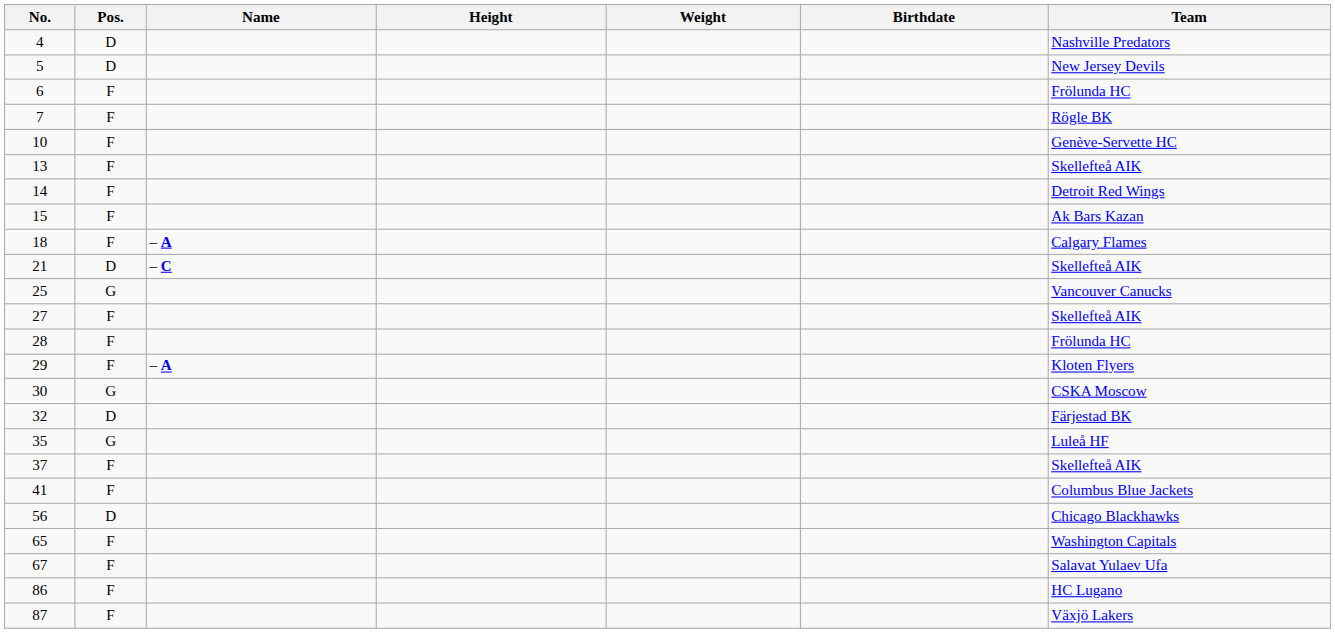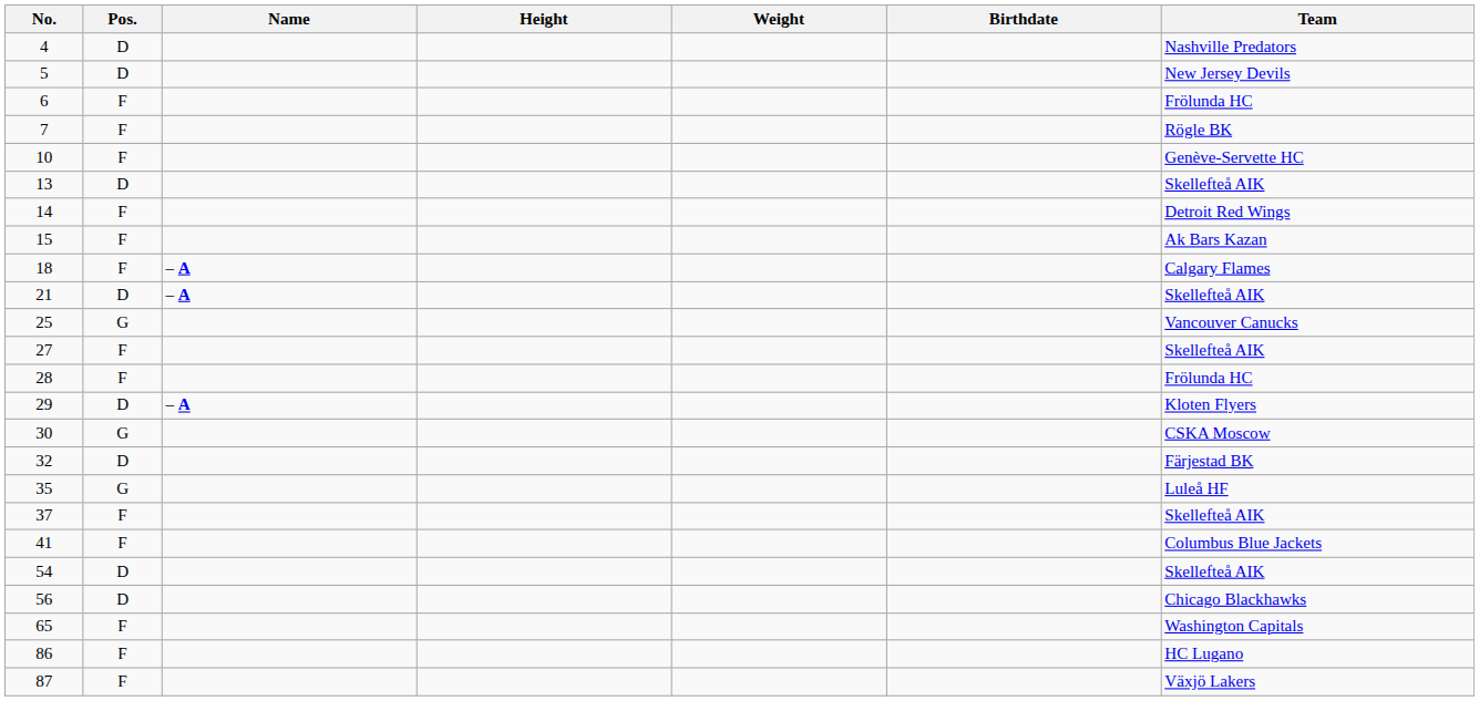 <table width="100%" class="wikitable sortable" style="font-size: 90%; text-align: center;">
 <tr>
 <th style="width:  4%;">No.</th>
 <th style="width:  4%;">Pos.</th>
 <th style="width: 13%;">Name</th>
 <th style="width: 13%;">Height</th>
 <th style="width: 11%;">Weight</th>
 <th style="width: 14%;">Birthdate</th>
 <th style="width: 16%;">Team</th>
 </tr>
 <tr>
 <td>4</td>
 <td>D</td>
 <td align=left></td>
 <td></td>
 <td></td>
 <td></td>
 <td style="text-align:left;"> <a href='#'>Nashville Predators</a></td>
 </tr>
 <tr>
 <td>5</td>
 <td>D</td>
 <td align=left></td>
 <td></td>
 <td></td>
 <td></td>
 <td style="text-align:left;"> <a href='#'>New Jersey Devils</a></td>
 </tr>
 <tr>
 <td>6</td>
 <td>F</td>
 <td align=left></td>
 <td></td>
 <td></td>
 <td></td>
 <td style="text-align:left;"> <a href='#'>Frölunda HC</a></td>
 </tr>
 <tr>
 <td>7</td>
 <td>F</td>
 <td align=left></td>
 <td></td>
 <td></td>
 <td></td>
 <td style="text-align:left;"> <a href='#'>Rögle BK</a></td>
 </tr>
 <tr>
 <td>10</td>
 <td>F</td>
 <td align=left></td>
 <td></td>
 <td></td>
 <td></td>
 <td style="text-align:left;"> <a href='#'>Genève-Servette HC</a></td>
 </tr>
 <tr>
 <td>13</td>
-<td>F</td>
+<td>D</td>
 <td align=left></td>
 <td></td>
 <td></td>
 <td></td>
 <td style="text-align:left;"> <a href='#'>Skellefteå AIK</a></td>
 </tr>
 <tr>
 <td>14</td>
 <td>F</td>
 <td align=left></td>
 <td></td>
 <td></td>
 <td></td>
 <td style="text-align:left;"> <a href='#'>Detroit Red Wings</a></td>
 </tr>
 <tr>
 <td>15</td>
 <td>F</td>
 <td align=left></td>
 <td></td>
 <td></td>
 <td></td>
 <td style="text-align:left;"> <a href='#'>Ak Bars Kazan</a></td>
 </tr>
 <tr>
 <td>18</td>
 <td>F</td>
 <td align=left> – <strong><a href='#'>A</a></strong></td>
 <td></td>
 <td></td>
 <td></td>
 <td style="text-align:left;"> <a href='#'>Calgary Flames</a></td>
 </tr>
 <tr>
 <td>21</td>
 <td>D</td>
-<td align=left> – <strong><a href='#'>C</a></strong></td>
+<td align=left> – <strong><a href='#'>A</a></strong></td>
 <td></td>
 <td></td>
 <td></td>
 <td style="text-align:left;"> <a href='#'>Skellefteå AIK</a></td>
 </tr>
 <tr>
 <td>25</td>
 <td>G</td>
 <td align=left></td>
 <td></td>
 <td></td>
 <td></td>
 <td style="text-align:left;"> <a href='#'>Vancouver Canucks</a></td>
 </tr>
 <tr>
 <td>27</td>
 <td>F</td>
 <td align=left></td>
 <td></td>
 <td></td>
 <td></td>
 <td style="text-align:left;"> <a href='#'>Skellefteå AIK</a></td>
 </tr>
 <tr>
 <td>28</td>
 <td>F</td>
 <td align=left></td>
 <td></td>
 <td></td>
 <td></td>
 <td style="text-align:left;"> <a href='#'>Frölunda HC</a></td>
 </tr>
 <tr>
 <td>29</td>
-<td>F</td>
+<td>D</td>
 <td align=left> – <strong><a href='#'>A</a></strong></td>
 <td></td>
 <td></td>
 <td></td>
 <td style="text-align:left;"> <a href='#'>Kloten Flyers</a></td>
 </tr>
 <tr>
 <td>30</td>
 <td>G</td>
 <td align=left></td>
 <td></td>
 <td></td>
 <td></td>
 <td style="text-align:left;"> <a href='#'>CSKA Moscow</a></td>
 </tr>
 <tr>
 <td>32</td>
 <td>D</td>
 <td align=left></td>
 <td></td>
 <td></td>
 <td></td>
 <td style="text-align:left;"> <a href='#'>Färjestad BK</a></td>
 </tr>
 <tr>
 <td>35</td>
 <td>G</td>
 <td align=left></td>
 <td></td>
 <td></td>
 <td></td>
 <td style="text-align:left;"> <a href='#'>Luleå HF</a></td>
 </tr>
 <tr>
 <td>37</td>
 <td>F</td>
 <td align=left></td>
 <td></td>
 <td></td>
 <td></td>
 <td style="text-align:left;"> <a href='#'>Skellefteå AIK</a></td>
 </tr>
 <tr>
 <td>41</td>
 <td>F</td>
 <td align=left></td>
 <td></td>
 <td></td>
 <td></td>
 <td style="text-align:left;"> <a href='#'>Columbus Blue Jackets</a></td>
 </tr>
 <tr>
+<td>54</td>
+<td>D</td>
+<td align=left></td>
+<td></td>
+<td></td>
+<td></td>
+<td style="text-align:left;"> <a href='#'>Skellefteå AIK</a></td>
+</tr>
+<tr>
 <td>56</td>
 <td>D</td>
 <td align=left></td>
 <td></td>
 <td></td>
 <td></td>
 <td style="text-align:left;"> <a href='#'>Chicago Blackhawks</a></td>
 </tr>
 <tr>
 <td>65</td>
 <td>F</td>
 <td align=left></td>
 <td></td>
 <td></td>
 <td></td>
 <td style="text-align:left;"> <a href='#'>Washington Capitals</a></td>
-</tr>
-<tr>
-<td>67</td>
-<td>F</td>
-<td align=left></td>
-<td></td>
-<td></td>
-<td></td>
-<td style="text-align:left;"> <a href='#'>Salavat Yulaev Ufa</a></td>
 </tr>
 <tr>
 <td>86</td>
 <td>F</td>
 <td align=left></td>
 <td></td>
 <td></td>
 <td></td>
 <td style="text-align:left;"> <a href='#'>HC Lugano</a></td>
 </tr>
 <tr>
 <td>87</td>
 <td>F</td>
 <td align=left></td>
 <td></td>
 <td></td>
 <td></td>
 <td style="text-align:left;"> <a href='#'>Växjö Lakers</a></td>
 </tr>
 </table>
